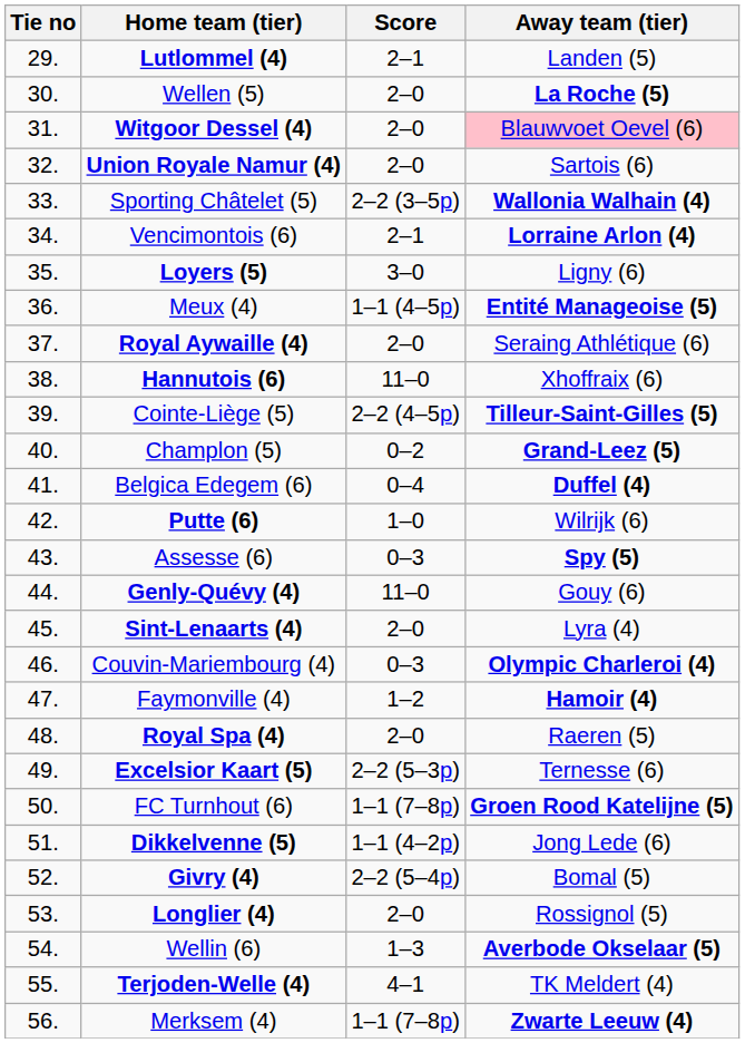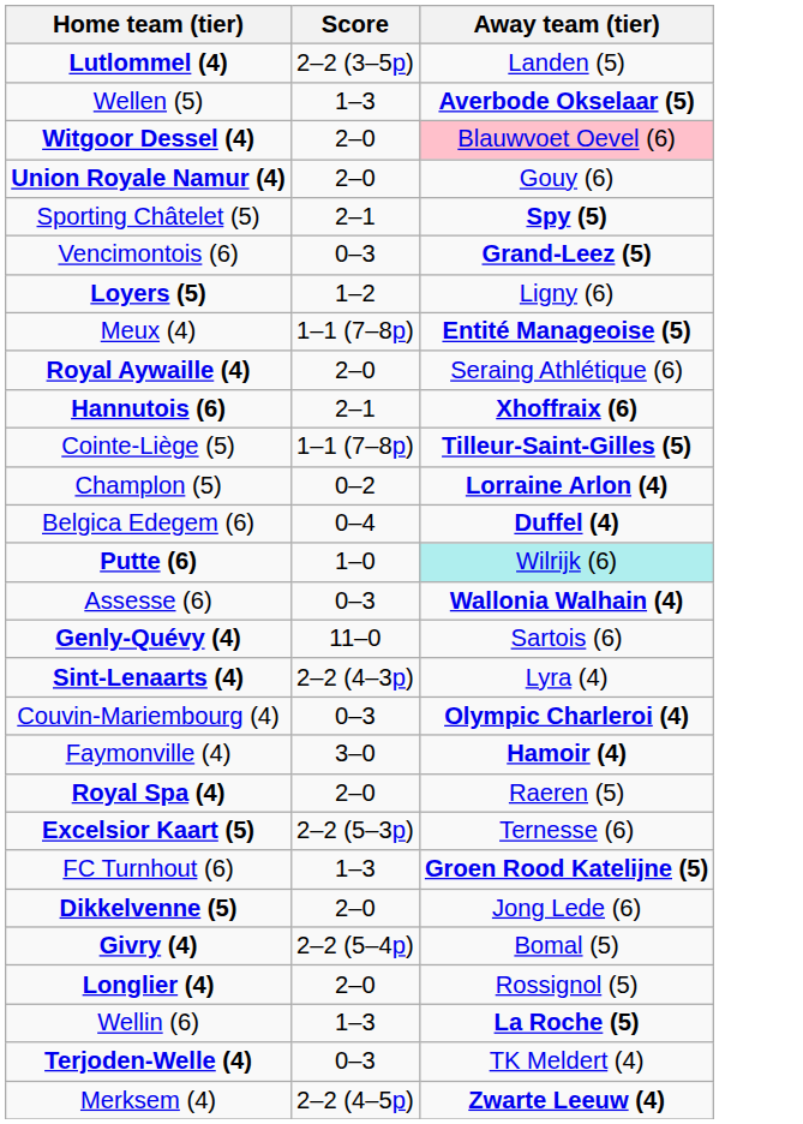 <table class="wikitable" style="text-align: center">
 <tr>
-<th>Tie no</th>
 <th>Home team (tier)</th>
 <th>Score</th>
 <th>Away team (tier)</th>
 </tr>
 <tr>
-<td>29.</td>
 <td><strong><a href='#'>Lutlommel</a> (4)</strong></td>
-<td>2–1</td>
+<td>2–2 (3–5<a href='#'>p</a>)</td>
 <td><a href='#'>Landen</a> (5)</td>
 </tr>
 <tr>
-<td>30.</td>
 <td><a href='#'>Wellen</a> (5)</td>
-<td>2–0</td>
-<td><strong><a href='#'>La Roche</a> (5)</strong></td>
+<td>1–3</td>
+<td><strong><a href='#'>Averbode Okselaar</a> (5)</strong></td>
 </tr>
 <tr>
-<td>31.</td>
 <td><strong><a href='#'>Witgoor Dessel</a> (4)</strong></td>
 <td>2–0</td>
 <td style="background: pink;"><a href='#'>Blauwvoet Oevel</a> (6)</td>
 </tr>
 <tr>
-<td>32.</td>
 <td><strong><a href='#'>Union Royale Namur</a> (4)</strong></td>
 <td>2–0</td>
-<td><a href='#'>Sartois</a> (6)</td>
+<td><a href='#'>Gouy</a> (6)</td>
 </tr>
 <tr>
-<td>33.</td>
 <td><a href='#'>Sporting Châtelet</a> (5)</td>
-<td>2–2 (3–5<a href='#'>p</a>)</td>
-<td><strong><a href='#'>Wallonia Walhain</a> (4)</strong></td>
+<td>2–1</td>
+<td><strong><a href='#'>Spy</a> (5)</strong></td>
 </tr>
 <tr>
-<td>34.</td>
 <td><a href='#'>Vencimontois</a> (6)</td>
-<td>2–1</td>
-<td><strong><a href='#'>Lorraine Arlon</a> (4)</strong></td>
+<td>0–3</td>
+<td><strong><a href='#'>Grand-Leez</a> (5)</strong></td>
 </tr>
 <tr>
-<td>35.</td>
 <td><strong><a href='#'>Loyers</a> (5)</strong></td>
-<td>3–0</td>
+<td>1–2</td>
 <td><a href='#'>Ligny</a> (6)</td>
 </tr>
 <tr>
-<td>36.</td>
 <td><a href='#'>Meux</a> (4)</td>
-<td>1–1 (4–5<a href='#'>p</a>)</td>
+<td>1–1 (7–8<a href='#'>p</a>)</td>
 <td><strong><a href='#'>Entité Manageoise</a> (5)</strong></td>
 </tr>
 <tr>
-<td>37.</td>
 <td><strong><a href='#'>Royal Aywaille</a> (4)</strong></td>
 <td>2–0</td>
 <td><a href='#'>Seraing Athlétique</a> (6)</td>
 </tr>
 <tr>
-<td>38.</td>
 <td><strong><a href='#'>Hannutois</a> (6)</strong></td>
-<td>11–0</td>
-<td><a href='#'>Xhoffraix</a> (6)</td>
+<td>2–1</td>
+<td><strong><a href='#'>Xhoffraix</a> (6)</strong></td>
 </tr>
 <tr>
-<td>39.</td>
 <td><a href='#'>Cointe-Liège</a> (5)</td>
-<td>2–2 (4–5<a href='#'>p</a>)</td>
+<td>1–1 (7–8<a href='#'>p</a>)</td>
 <td><strong><a href='#'>Tilleur-Saint-Gilles</a> (5)</strong></td>
 </tr>
 <tr>
-<td>40.</td>
 <td><a href='#'>Champlon</a> (5)</td>
 <td>0–2</td>
-<td><strong><a href='#'>Grand-Leez</a> (5)</strong></td>
+<td><strong><a href='#'>Lorraine Arlon</a> (4)</strong></td>
 </tr>
 <tr>
-<td>41.</td>
 <td><a href='#'>Belgica Edegem</a> (6)</td>
 <td>0–4</td>
 <td><strong><a href='#'>Duffel</a> (4)</strong></td>
 </tr>
 <tr>
-<td>42.</td>
 <td><strong><a href='#'>Putte</a> (6)</strong></td>
 <td>1–0</td>
-<td><a href='#'>Wilrijk</a> (6)</td>
+<td style="background: paleturquoise;"><a href='#'>Wilrijk</a> (6)</td>
 </tr>
 <tr>
-<td>43.</td>
 <td><a href='#'>Assesse</a> (6)</td>
 <td>0–3</td>
-<td><strong><a href='#'>Spy</a> (5)</strong></td>
+<td><strong><a href='#'>Wallonia Walhain</a> (4)</strong></td>
 </tr>
 <tr>
-<td>44.</td>
 <td><strong><a href='#'>Genly-Quévy</a> (4)</strong></td>
 <td>11–0</td>
-<td><a href='#'>Gouy</a> (6)</td>
+<td><a href='#'>Sartois</a> (6)</td>
 </tr>
 <tr>
-<td>45.</td>
 <td><strong><a href='#'>Sint-Lenaarts</a> (4)</strong></td>
-<td>2–0</td>
+<td>2–2 (4–3<a href='#'>p</a>)</td>
 <td><a href='#'>Lyra</a> (4)</td>
 </tr>
 <tr>
-<td>46.</td>
 <td><a href='#'>Couvin-Mariembourg</a> (4)</td>
 <td>0–3</td>
 <td><strong><a href='#'>Olympic Charleroi</a> (4)</strong></td>
 </tr>
 <tr>
-<td>47.</td>
 <td><a href='#'>Faymonville</a> (4)</td>
-<td>1–2</td>
+<td>3–0</td>
 <td><strong><a href='#'>Hamoir</a> (4)</strong></td>
 </tr>
 <tr>
-<td>48.</td>
 <td><strong><a href='#'>Royal Spa</a> (4)</strong></td>
 <td>2–0</td>
 <td><a href='#'>Raeren</a> (5)</td>
 </tr>
 <tr>
-<td>49.</td>
 <td><strong><a href='#'>Excelsior Kaart</a> (5)</strong></td>
 <td>2–2 (5–3<a href='#'>p</a>)</td>
 <td><a href='#'>Ternesse</a> (6)</td>
 </tr>
 <tr>
-<td>50.</td>
 <td><a href='#'>FC Turnhout</a> (6)</td>
-<td>1–1 (7–8<a href='#'>p</a>)</td>
+<td>1–3</td>
 <td><strong><a href='#'>Groen Rood Katelijne</a> (5)</strong></td>
 </tr>
 <tr>
-<td>51.</td>
 <td><strong><a href='#'>Dikkelvenne</a> (5)</strong></td>
-<td>1–1 (4–2<a href='#'>p</a>)</td>
+<td>2–0</td>
 <td><a href='#'>Jong Lede</a> (6)</td>
 </tr>
 <tr>
-<td>52.</td>
 <td><strong><a href='#'>Givry</a> (4)</strong></td>
 <td>2–2 (5–4<a href='#'>p</a>)</td>
 <td><a href='#'>Bomal</a> (5)</td>
 </tr>
 <tr>
-<td>53.</td>
 <td><strong><a href='#'>Longlier</a> (4)</strong></td>
 <td>2–0</td>
 <td><a href='#'>Rossignol</a> (5)</td>
 </tr>
 <tr>
-<td>54.</td>
 <td><a href='#'>Wellin</a> (6)</td>
 <td>1–3</td>
-<td><strong><a href='#'>Averbode Okselaar</a> (5)</strong></td>
+<td><strong><a href='#'>La Roche</a> (5)</strong></td>
 </tr>
 <tr>
-<td>55.</td>
 <td><strong><a href='#'>Terjoden-Welle</a> (4)</strong></td>
-<td>4–1</td>
+<td>0–3</td>
 <td><a href='#'>TK Meldert</a> (4)</td>
 </tr>
 <tr>
-<td>56.</td>
 <td><a href='#'>Merksem</a> (4)</td>
-<td>1–1 (7–8<a href='#'>p</a>)</td>
+<td>2–2 (4–5<a href='#'>p</a>)</td>
 <td><strong><a href='#'>Zwarte Leeuw</a> (4)</strong></td>
 </tr>
 </table>
